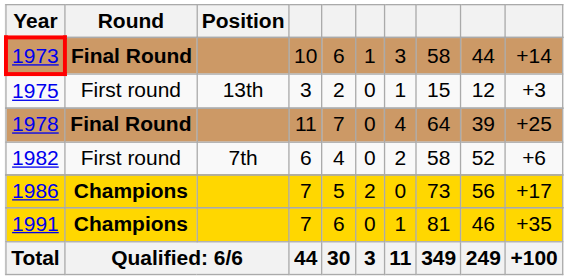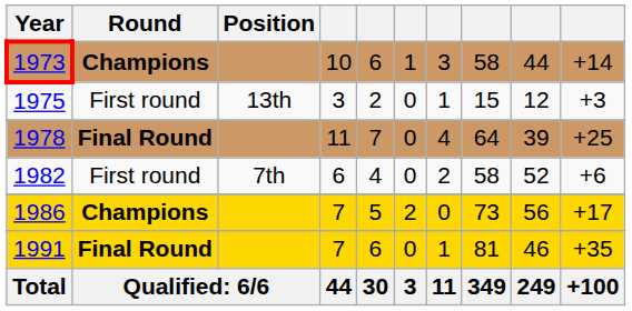 <table class="wikitable" style="text-align: center;">
 <tr>
 <th>Year</th>
 <th>Round</th>
 <th>Position</th>
 <th width="15"></th>
 <th width="15"></th>
 <th width="15"></th>
 <th width="15"></th>
 <th></th>
 <th></th>
 <th></th>
 </tr>
 <tr>
 </tr>
 <tr style="background:#c96;">
 <td style="border: 3px solid red"> <a href='#'>1973</a></td>
-<td><strong>Final Round</strong></td>
+<td><strong>Champions</strong></td>
 <td></td>
 <td>10</td>
 <td>6</td>
 <td>1</td>
 <td>3</td>
 <td>58</td>
 <td>44</td>
 <td>+14</td>
 </tr>
 <tr>
 <td> <a href='#'>1975</a></td>
 <td>First round</td>
 <td>13th</td>
 <td>3</td>
 <td>2</td>
 <td>0</td>
 <td>1</td>
 <td>15</td>
 <td>12</td>
 <td>+3</td>
 </tr>
 <tr>
 </tr>
 <tr style="background:#c96;">
 <td> <a href='#'>1978</a></td>
 <td><strong>Final Round</strong></td>
 <td></td>
 <td>11</td>
 <td>7</td>
 <td>0</td>
 <td>4</td>
 <td>64</td>
 <td>39</td>
 <td>+25</td>
 </tr>
 <tr>
 <td> <a href='#'>1982</a></td>
 <td>First round</td>
 <td>7th</td>
 <td>6</td>
 <td>4</td>
 <td>0</td>
 <td>2</td>
 <td>58</td>
 <td>52</td>
 <td>+6</td>
 </tr>
 <tr>
 </tr>
 <tr style="background:gold;">
 <td> <a href='#'>1986</a></td>
 <td><strong>Champions</strong></td>
 <td></td>
 <td>7</td>
 <td>5</td>
 <td>2</td>
 <td>0</td>
 <td>73</td>
 <td>56</td>
 <td>+17</td>
 </tr>
 <tr>
 </tr>
 <tr style="background:gold;">
 <td> <a href='#'>1991</a></td>
-<td><strong>Champions</strong></td>
+<td><strong>Final Round</strong></td>
 <td></td>
 <td>7</td>
 <td>6</td>
 <td>0</td>
 <td>1</td>
 <td>81</td>
 <td>46</td>
 <td>+35</td>
 </tr>
 <tr>
 <th>Total</th>
 <th colspan="2">Qualified: 6/6</th>
 <th>44</th>
 <th>30</th>
 <th>3</th>
 <th>11</th>
 <th>349</th>
 <th>249</th>
 <th>+100</th>
 </tr>
 </table>
